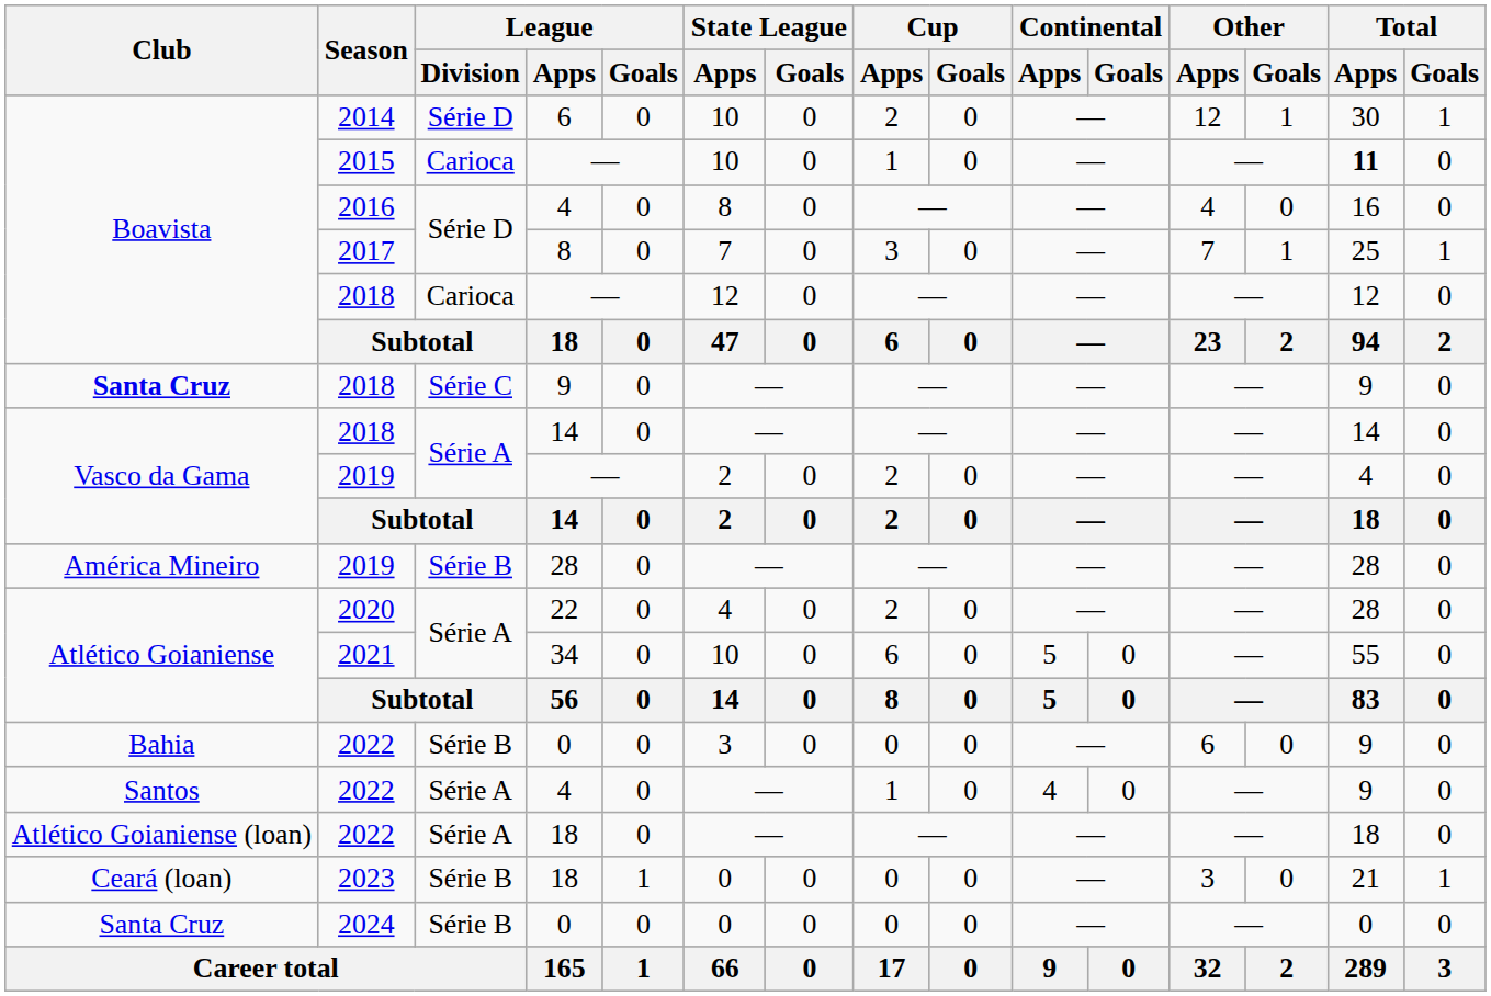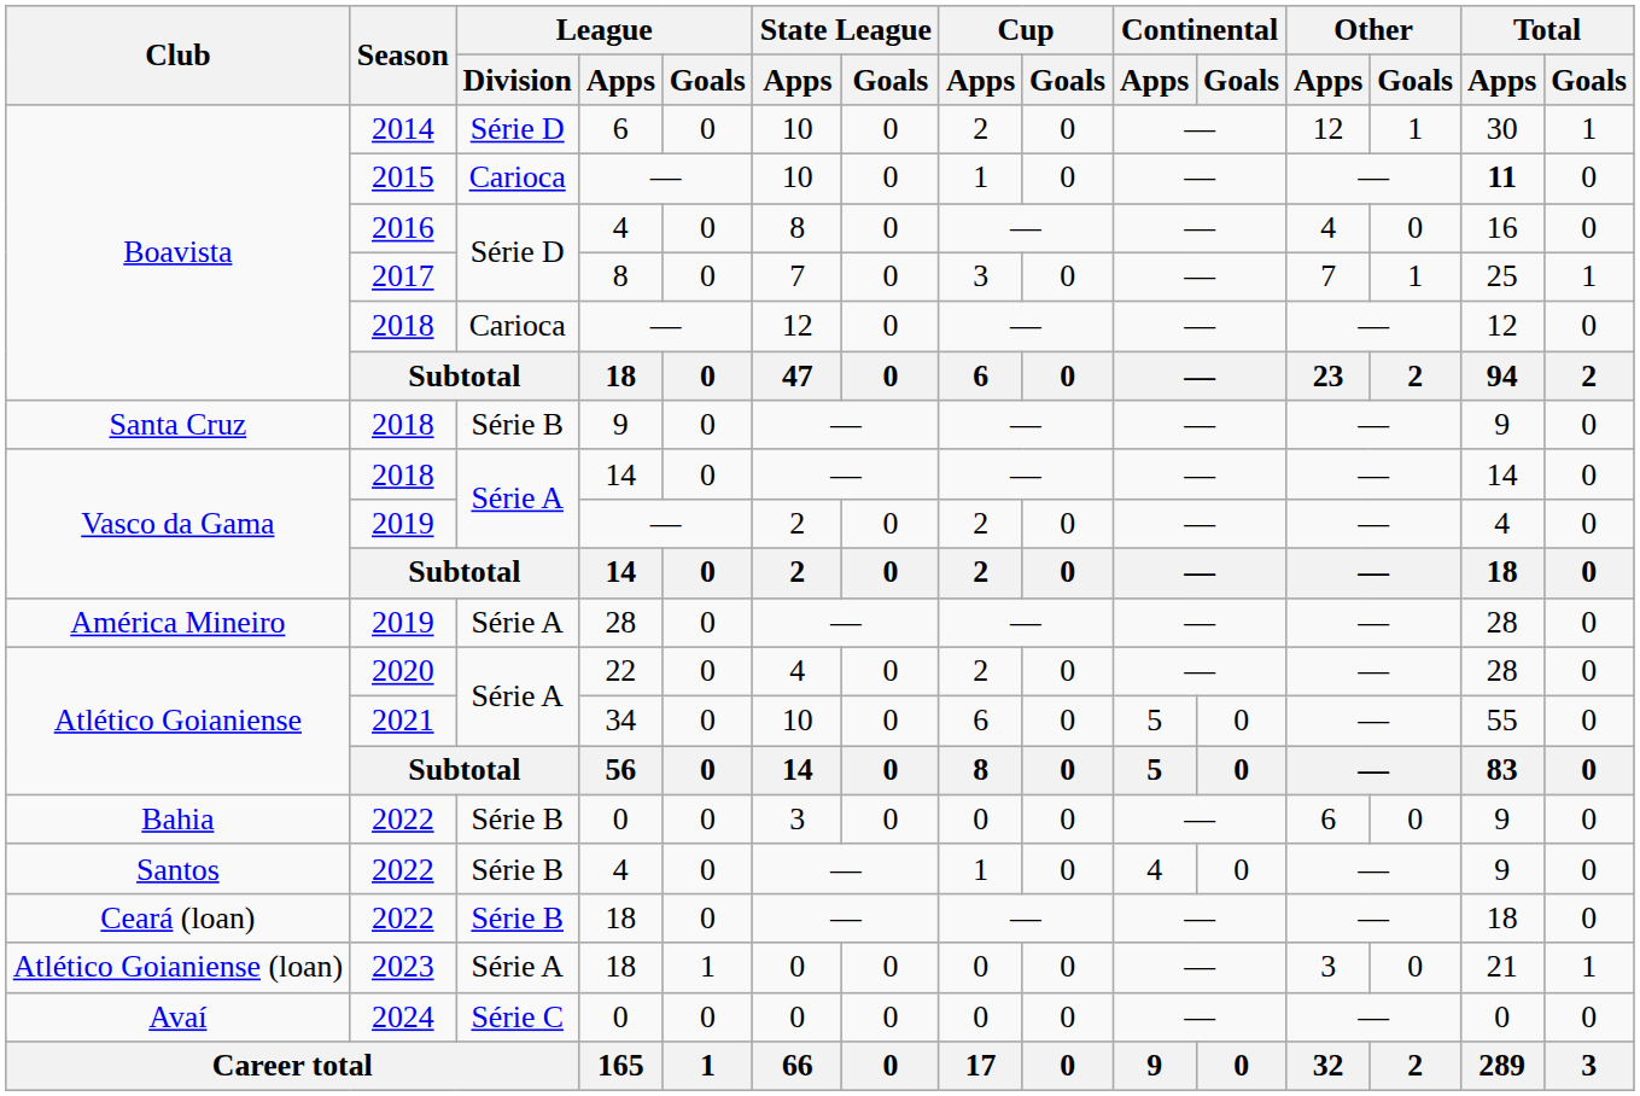 <table class="wikitable" style="text-align: center;">
 <tr>
 <th rowspan="2">Club</th>
 <th rowspan="2">Season</th>
 <th colspan="3">League</th>
 <th colspan="2">State League</th>
 <th colspan="2">Cup</th>
 <th colspan="2">Continental</th>
 <th colspan="2">Other</th>
 <th colspan="2">Total</th>
 </tr>
 <tr>
 <th>Division</th>
 <th>Apps</th>
 <th>Goals</th>
 <th>Apps</th>
 <th>Goals</th>
 <th>Apps</th>
 <th>Goals</th>
 <th>Apps</th>
 <th>Goals</th>
 <th>Apps</th>
 <th>Goals</th>
 <th>Apps</th>
 <th>Goals</th>
 </tr>
 <tr>
 <td rowspan=6 align="center"><a href='#'>Boavista</a></td>
 <td><a href='#'>2014</a></td>
 <td><a href='#'>Série D</a></td>
 <td>6</td>
 <td>0</td>
 <td>10</td>
 <td>0</td>
 <td>2</td>
 <td>0</td>
 <td colspan="2">—</td>
 <td>12</td>
 <td>1</td>
 <td>30</td>
 <td>1</td>
 </tr>
 <tr>
 <td><a href='#'>2015</a></td>
 <td><a href='#'>Carioca</a></td>
 <td colspan="2">—</td>
 <td>10</td>
 <td>0</td>
 <td>1</td>
 <td>0</td>
 <td colspan="2">—</td>
 <td colspan="2">—</td>
 <td><strong>11</strong></td>
 <td>0</td>
 </tr>
 <tr>
 <td><a href='#'>2016</a></td>
 <td rowspan=2>Série D</td>
 <td>4</td>
 <td>0</td>
 <td>8</td>
 <td>0</td>
 <td colspan="2">—</td>
 <td colspan="2">—</td>
 <td>4</td>
 <td>0</td>
 <td>16</td>
 <td>0</td>
 </tr>
 <tr>
 <td><a href='#'>2017</a></td>
 <td>8</td>
 <td>0</td>
 <td>7</td>
 <td>0</td>
 <td>3</td>
 <td>0</td>
 <td colspan="2">—</td>
 <td>7</td>
 <td>1</td>
 <td>25</td>
 <td>1</td>
 </tr>
 <tr>
 <td><a href='#'>2018</a></td>
 <td>Carioca</td>
 <td colspan="2">—</td>
 <td>12</td>
 <td>0</td>
 <td colspan="2">—</td>
 <td colspan="2">—</td>
 <td colspan="2">—</td>
 <td>12</td>
 <td>0</td>
 </tr>
 <tr>
 <th colspan="2">Subtotal</th>
 <th>18</th>
 <th>0</th>
 <th>47</th>
 <th>0</th>
 <th>6</th>
 <th>0</th>
 <th colspan="2">—</th>
 <th>23</th>
 <th>2</th>
 <th>94</th>
 <th>2</th>
 </tr>
 <tr>
-<td align="center"><strong><a href='#'>Santa Cruz</a></strong></td>
+<td align="center"><a href='#'>Santa Cruz</a></td>
 <td><a href='#'>2018</a></td>
-<td><a href='#'>Série C</a></td>
+<td>Série B</td>
 <td>9</td>
 <td>0</td>
 <td colspan="2">—</td>
 <td colspan="2">—</td>
 <td colspan="2">—</td>
 <td colspan="2">—</td>
 <td>9</td>
 <td>0</td>
 </tr>
 <tr>
 <td rowspan=3 align="center"><a href='#'>Vasco da Gama</a></td>
 <td><a href='#'>2018</a></td>
 <td rowspan=2><a href='#'>Série A</a></td>
 <td>14</td>
 <td>0</td>
 <td colspan="2">—</td>
 <td colspan="2">—</td>
 <td colspan="2">—</td>
 <td colspan="2">—</td>
 <td>14</td>
 <td>0</td>
 </tr>
 <tr>
 <td><a href='#'>2019</a></td>
 <td colspan="2">—</td>
 <td>2</td>
 <td>0</td>
 <td>2</td>
 <td>0</td>
 <td colspan="2">—</td>
 <td colspan="2">—</td>
 <td>4</td>
 <td>0</td>
 </tr>
 <tr>
 <th colspan="2">Subtotal</th>
 <th>14</th>
 <th>0</th>
 <th>2</th>
 <th>0</th>
 <th>2</th>
 <th>0</th>
 <th colspan="2">—</th>
 <th colspan="2">—</th>
 <th>18</th>
 <th>0</th>
 </tr>
 <tr>
 <td align="center"><a href='#'>América Mineiro</a></td>
 <td><a href='#'>2019</a></td>
-<td><a href='#'>Série B</a></td>
+<td>Série A</td>
 <td>28</td>
 <td>0</td>
 <td colspan="2">—</td>
 <td colspan="2">—</td>
 <td colspan="2">—</td>
 <td colspan="2">—</td>
 <td>28</td>
 <td>0</td>
 </tr>
 <tr>
 <td rowspan=3 align="center"><a href='#'>Atlético Goianiense</a></td>
 <td><a href='#'>2020</a></td>
 <td rowspan=2>Série A</td>
 <td>22</td>
 <td>0</td>
 <td>4</td>
 <td>0</td>
 <td>2</td>
 <td>0</td>
 <td colspan="2">—</td>
 <td colspan="2">—</td>
 <td>28</td>
 <td>0</td>
 </tr>
 <tr>
 <td><a href='#'>2021</a></td>
 <td>34</td>
 <td>0</td>
 <td>10</td>
 <td>0</td>
 <td>6</td>
 <td>0</td>
 <td>5</td>
 <td>0</td>
 <td colspan="2">—</td>
 <td>55</td>
 <td>0</td>
 </tr>
 <tr>
 <th colspan="2">Subtotal</th>
 <th>56</th>
 <th>0</th>
 <th>14</th>
 <th>0</th>
 <th>8</th>
 <th>0</th>
 <th>5</th>
 <th>0</th>
 <th colspan="2">—</th>
 <th>83</th>
 <th>0</th>
 </tr>
 <tr>
 <td align="center"><a href='#'>Bahia</a></td>
 <td><a href='#'>2022</a></td>
 <td>Série B</td>
 <td>0</td>
 <td>0</td>
 <td>3</td>
 <td>0</td>
 <td>0</td>
 <td>0</td>
 <td colspan="2">—</td>
 <td>6</td>
 <td>0</td>
 <td>9</td>
 <td>0</td>
 </tr>
 <tr>
 <td align="center"><a href='#'>Santos</a></td>
 <td><a href='#'>2022</a></td>
-<td>Série A</td>
+<td>Série B</td>
 <td>4</td>
 <td>0</td>
 <td colspan="2">—</td>
 <td>1</td>
 <td>0</td>
 <td>4</td>
 <td>0</td>
 <td colspan="2">—</td>
 <td>9</td>
 <td>0</td>
 </tr>
 <tr>
-<td align="center"><a href='#'>Atlético Goianiense</a> (loan)</td>
+<td align="center"><a href='#'>Ceará</a> (loan)</td>
 <td><a href='#'>2022</a></td>
-<td>Série A</td>
+<td><a href='#'>Série B</a></td>
 <td>18</td>
 <td>0</td>
 <td colspan="2">—</td>
 <td colspan="2">—</td>
 <td colspan="2">—</td>
 <td colspan="2">—</td>
 <td>18</td>
 <td>0</td>
 </tr>
 <tr>
-<td align="center"><a href='#'>Ceará</a> (loan)</td>
+<td align="center"><a href='#'>Atlético Goianiense</a> (loan)</td>
 <td><a href='#'>2023</a></td>
-<td>Série B</td>
+<td>Série A</td>
 <td>18</td>
 <td>1</td>
 <td>0</td>
 <td>0</td>
 <td>0</td>
 <td>0</td>
 <td colspan="2">—</td>
 <td>3</td>
 <td>0</td>
 <td>21</td>
 <td>1</td>
 </tr>
 <tr>
-<td align="center"><a href='#'>Santa Cruz</a></td>
+<td align="center"><a href='#'>Avaí</a></td>
 <td><a href='#'>2024</a></td>
-<td>Série B</td>
+<td><a href='#'>Série C</a></td>
 <td>0</td>
 <td>0</td>
 <td>0</td>
 <td>0</td>
 <td>0</td>
 <td>0</td>
 <td colspan="2">—</td>
 <td colspan="2">—</td>
 <td>0</td>
 <td>0</td>
 </tr>
 <tr>
 <th colspan="3"><strong>Career total</strong></th>
 <th>165</th>
 <th>1</th>
 <th>66</th>
 <th>0</th>
 <th>17</th>
 <th>0</th>
 <th>9</th>
 <th>0</th>
 <th>32</th>
 <th>2</th>
 <th>289</th>
 <th>3</th>
 </tr>
 </table>
